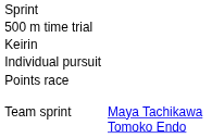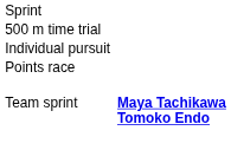 <table>
 <tr>
 <td>Sprint</td>
 <td></td>
 <td></td>
 <td></td>
 </tr>
 <tr>
 <td>500 m time trial</td>
-<td></td>
-<td></td>
-<td></td>
-</tr>
-<tr>
-<td>Keirin</td>
 <td></td>
 <td></td>
 <td></td>
 </tr>
 <tr>
 <td>Individual pursuit</td>
 <td></td>
 <td></td>
 <td></td>
 </tr>
 <tr>
 <td>Points race</td>
 <td></td>
 <td></td>
 <td></td>
 </tr>
 <tr>
 <td>Team sprint</td>
 <td valign=top></td>
-<td><br><a href='#'>Maya Tachikawa</a><br><a href='#'>Tomoko Endo</a></td>
+<td><strong><br><a href='#'>Maya Tachikawa</a><br><a href='#'>Tomoko Endo</a></strong></td>
 <td valign=top></td>
 </tr>
 </table>
